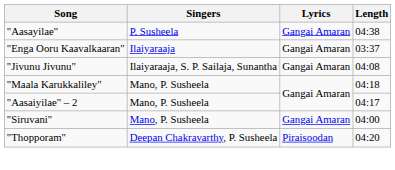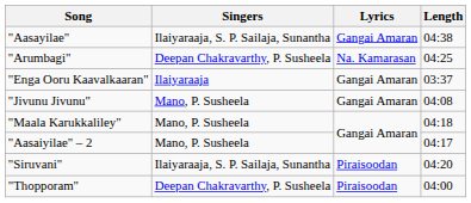 <table class="wikitable" style="font-size:95%;">
 <tr>
 <th>Song</th>
 <th>Singers</th>
 <th>Lyrics</th>
 <th>Length</th>
 </tr>
 <tr>
 <td>"Aasayilae"</td>
-<td><a href='#'>P. Susheela</a></td>
+<td>Ilaiyaraaja, S. P. Sailaja, Sunantha</td>
 <td><a href='#'>Gangai Amaran</a></td>
 <td>04:38</td>
+</tr>
+<tr>
+<td>"Arumbagi"</td>
+<td><a href='#'>Deepan Chakravarthy</a>, P. Susheela</td>
+<td><a href='#'>Na. Kamarasan</a></td>
+<td>04:25</td>
 </tr>
 <tr>
 <td>"Enga Ooru Kaavalkaaran"</td>
 <td><a href='#'>Ilaiyaraaja</a></td>
 <td>Gangai Amaran</td>
 <td>03:37</td>
 </tr>
 <tr>
 <td>"Jivunu Jivunu"</td>
-<td>Ilaiyaraaja, S. P. Sailaja, Sunantha</td>
+<td><a href='#'>Mano</a>, P. Susheela</td>
 <td>Gangai Amaran</td>
 <td>04:08</td>
 </tr>
 <tr>
 <td>"Maala Karukkaliley"</td>
 <td>Mano, P. Susheela</td>
 <td rowspan=2>Gangai Amaran</td>
 <td>04:18</td>
 </tr>
 <tr>
 <td>"Aasaiyilae" – 2</td>
 <td>Mano, P. Susheela</td>
 <td>04:17</td>
 </tr>
 <tr>
 <td>"Siruvani"</td>
-<td><a href='#'>Mano</a>, P. Susheela</td>
-<td><a href='#'>Gangai Amaran</a></td>
-<td>04:00</td>
+<td>Ilaiyaraaja, S. P. Sailaja, Sunantha</td>
+<td><a href='#'>Piraisoodan</a></td>
+<td>04:20</td>
 </tr>
 <tr>
 <td>"Thopporam"</td>
 <td><a href='#'>Deepan Chakravarthy</a>, P. Susheela</td>
 <td><a href='#'>Piraisoodan</a></td>
-<td>04:20</td>
+<td>04:00</td>
 </tr>
 </table>
